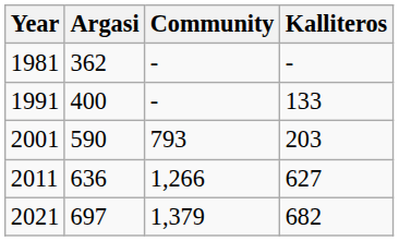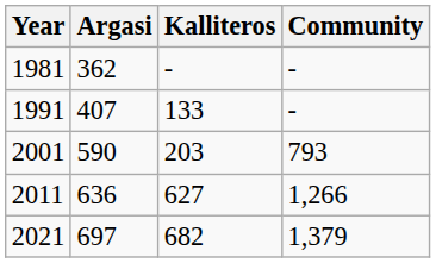 <table class="wikitable">
 <tr>
 <th>Year</th>
 <th>Argasi</th>
+<th>Kalliteros</th>
 <th>Community</th>
-<th>Kalliteros</th>
 </tr>
 <tr>
 <td>1981</td>
 <td>362</td>
 <td>-</td>
 <td>-</td>
 </tr>
 <tr>
 <td>1991</td>
-<td>400</td>
+<td>407</td>
+<td>133</td>
 <td>-</td>
-<td>133</td>
 </tr>
 <tr>
 <td>2001</td>
 <td>590</td>
+<td>203</td>
 <td>793</td>
-<td>203</td>
 </tr>
 <tr>
 <td>2011</td>
 <td>636</td>
+<td>627</td>
 <td>1,266</td>
-<td>627</td>
 </tr>
 <tr>
 <td>2021</td>
 <td>697</td>
+<td>682</td>
 <td>1,379</td>
-<td>682</td>
 </tr>
 </table>
